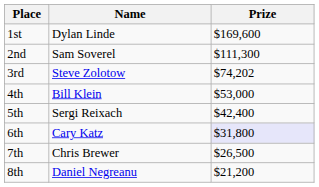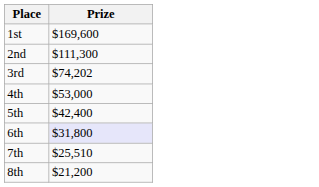 <table class="wikitable">
 <tr>
 <th width="50">Place</th>
-<th width="200">Name</th>
 <th width="125">Prize</th>
 </tr>
 <tr>
 <td>1st</td>
-<td> Dylan Linde</td>
 <td>$169,600</td>
 </tr>
 <tr>
 <td>2nd</td>
-<td> Sam Soverel</td>
 <td>$111,300</td>
 </tr>
 <tr>
 <td>3rd</td>
-<td> <a href='#'>Steve Zolotow</a></td>
 <td>$74,202</td>
 </tr>
 <tr>
 <td>4th</td>
-<td> <a href='#'>Bill Klein</a></td>
 <td>$53,000</td>
 </tr>
 <tr>
 <td>5th</td>
-<td> Sergi Reixach</td>
 <td>$42,400</td>
 </tr>
 <tr>
 <td>6th</td>
-<td> <a href='#'>Cary Katz</a></td>
 <td style="background: lavender;">$31,800</td>
 </tr>
 <tr>
 <td>7th</td>
-<td> Chris Brewer</td>
-<td>$26,500</td>
+<td>$25,510</td>
 </tr>
 <tr>
 <td>8th</td>
-<td> <a href='#'>Daniel Negreanu</a></td>
 <td>$21,200</td>
 </tr>
 </table>
